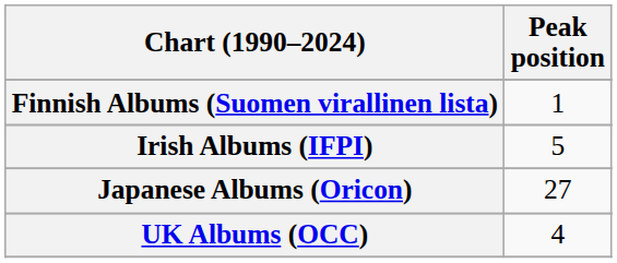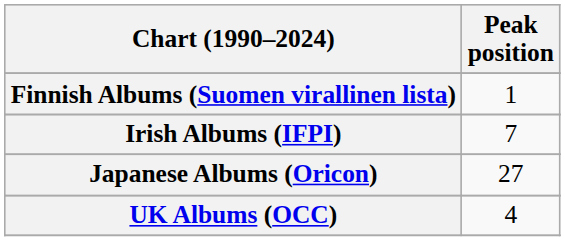 <table class="wikitable sortable plainrowheaders" style="text-align:center">
 <tr>
 <th>Chart (1990–2024)</th>
 <th>Peak<br>position</th>
 </tr>
 <tr>
 </tr>
 <tr>
 </tr>
 <tr>
 </tr>
 <tr>
 </tr>
 <tr>
 <th scope="row">Finnish Albums (<a href='#'>Suomen virallinen lista</a>)</th>
 <td>1</td>
 </tr>
 <tr>
 </tr>
 <tr>
 </tr>
 <tr>
 <th scope="row">Irish Albums (<a href='#'>IFPI</a>)</th>
-<td>5</td>
+<td>7</td>
 </tr>
 <tr>
 </tr>
 <tr>
 <th scope="row">Japanese Albums (<a href='#'>Oricon</a>)</th>
 <td>27</td>
 </tr>
 <tr>
 </tr>
 <tr>
 </tr>
 <tr>
 </tr>
 <tr>
 </tr>
 <tr>
 </tr>
 <tr>
 <th scope="row"><a href='#'>UK Albums</a> (<a href='#'>OCC</a>)</th>
 <td>4</td>
 </tr>
 <tr>
 </tr>
 <tr>
 </tr>
 <tr>
 </tr>
 </table>
